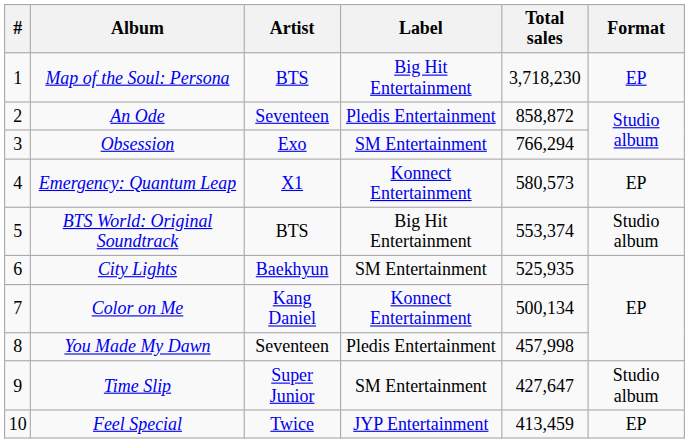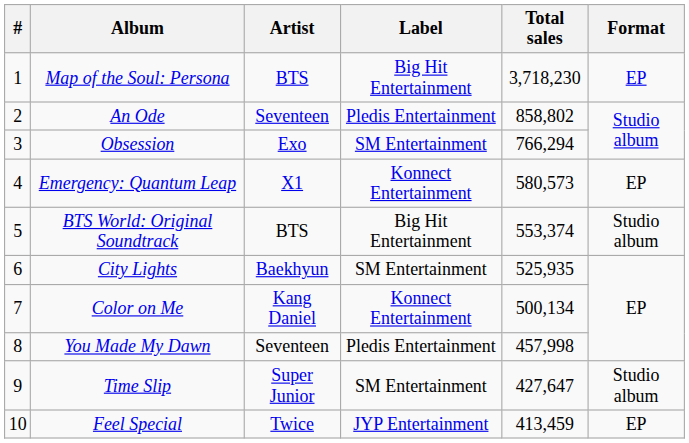 <table class="wikitable" style="text-align: center">
 <tr>
 <th>#</th>
 <th>Album</th>
 <th>Artist</th>
 <th>Label</th>
 <th>Total sales</th>
 <th>Format</th>
 </tr>
 <tr>
 <td>1</td>
 <td><em><a href='#'>Map of the Soul: Persona</a></em></td>
 <td><a href='#'>BTS</a></td>
 <td><a href='#'>Big Hit Entertainment</a></td>
 <td>3,718,230</td>
 <td><a href='#'>EP</a></td>
 </tr>
 <tr>
 <td>2</td>
 <td><em><a href='#'>An Ode</a></em></td>
 <td><a href='#'>Seventeen</a></td>
 <td><a href='#'>Pledis Entertainment</a></td>
-<td>858,872</td>
+<td>858,802</td>
 <td rowspan="2"><a href='#'>Studio album</a></td>
 </tr>
 <tr>
 <td>3</td>
 <td><em><a href='#'>Obsession</a></em></td>
 <td><a href='#'>Exo</a></td>
 <td><a href='#'>SM Entertainment</a></td>
 <td>766,294</td>
 </tr>
 <tr>
 <td>4</td>
 <td><em><a href='#'>Emergency: Quantum Leap</a></em></td>
 <td><a href='#'>X1</a></td>
 <td><a href='#'>Konnect Entertainment</a></td>
 <td>580,573</td>
 <td>EP</td>
 </tr>
 <tr>
 <td>5</td>
 <td><em><a href='#'>BTS World: Original Soundtrack</a></em></td>
 <td>BTS</td>
 <td>Big Hit Entertainment</td>
 <td>553,374</td>
 <td>Studio album</td>
 </tr>
 <tr>
 <td>6</td>
 <td><em><a href='#'>City Lights</a></em></td>
 <td><a href='#'>Baekhyun</a></td>
 <td>SM Entertainment</td>
 <td>525,935</td>
 <td rowspan="3">EP</td>
 </tr>
 <tr>
 <td>7</td>
 <td><em><a href='#'>Color on Me</a></em></td>
 <td><a href='#'>Kang Daniel</a></td>
 <td><a href='#'>Konnect Entertainment</a></td>
 <td>500,134</td>
 </tr>
 <tr>
 <td>8</td>
 <td><em><a href='#'>You Made My Dawn</a></em></td>
 <td>Seventeen</td>
 <td>Pledis Entertainment</td>
 <td>457,998</td>
 </tr>
 <tr>
 <td>9</td>
 <td><em><a href='#'>Time Slip</a> </em></td>
 <td><a href='#'>Super Junior</a></td>
 <td>SM Entertainment</td>
 <td>427,647</td>
 <td>Studio album</td>
 </tr>
 <tr>
 <td>10</td>
 <td><em><a href='#'>Feel Special</a></em></td>
 <td><a href='#'>Twice</a></td>
 <td><a href='#'>JYP Entertainment</a></td>
 <td>413,459</td>
 <td>EP</td>
 </tr>
 </table>
